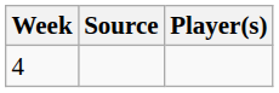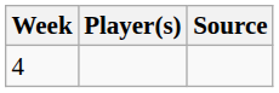 <table class="wikitable">
 <tr>
 <th>Week</th>
+<th>Player(s)</th>
 <th>Source</th>
-<th>Player(s)</th>
 </tr>
 <tr>
 <td>4</td>
 <td></td>
 <td></td>
 </tr>
 </table>
